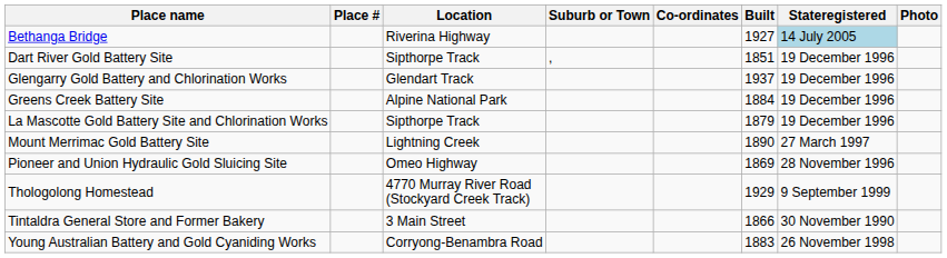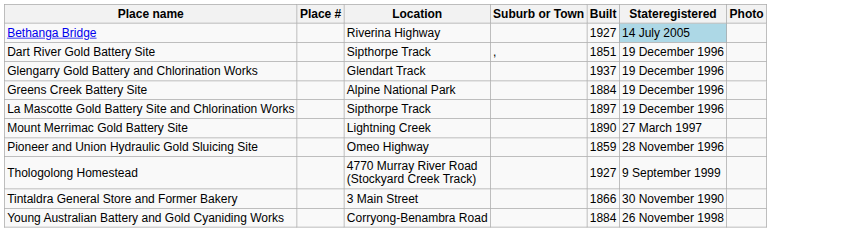 <table class="wikitable sortable">
 <tr>
 <th>Place name</th>
 <th>Place #</th>
 <th>Location</th>
 <th>Suburb or Town</th>
-<th>Co-ordinates</th>
 <th>Built</th>
 <th>Stateregistered</th>
 <th class="unsortable">Photo</th>
 </tr>
 <tr>
 <td><a href='#'>Bethanga Bridge</a></td>
 <td></td>
 <td>Riverina Highway</td>
-<td></td>
 <td></td>
 <td>1927</td>
 <td style="background: lightblue;">14 July 2005</td>
 <td></td>
 </tr>
 <tr>
 <td>Dart River Gold Battery Site</td>
 <td></td>
 <td>Sipthorpe Track</td>
 <td>,<br></td>
-<td></td>
 <td>1851</td>
 <td>19 December 1996</td>
 <td></td>
 </tr>
 <tr>
 <td>Glengarry Gold Battery and Chlorination Works</td>
 <td></td>
 <td>Glendart Track</td>
-<td></td>
 <td></td>
 <td>1937</td>
 <td>19 December 1996</td>
 <td></td>
 </tr>
 <tr>
 <td>Greens Creek Battery Site</td>
 <td></td>
 <td>Alpine National Park</td>
 <td></td>
-<td></td>
 <td>1884</td>
 <td>19 December 1996</td>
 <td></td>
 </tr>
 <tr>
 <td>La Mascotte Gold Battery Site and Chlorination Works</td>
 <td></td>
 <td>Sipthorpe Track</td>
 <td></td>
-<td></td>
-<td>1879</td>
+<td>1897</td>
 <td>19 December 1996</td>
 <td></td>
 </tr>
 <tr>
 <td>Mount Merrimac Gold Battery Site</td>
 <td></td>
 <td>Lightning Creek</td>
-<td></td>
 <td></td>
 <td>1890</td>
 <td>27 March 1997</td>
 <td></td>
 </tr>
 <tr>
 <td>Pioneer and Union Hydraulic Gold Sluicing Site</td>
 <td></td>
 <td>Omeo Highway</td>
 <td></td>
-<td></td>
-<td>1869</td>
+<td>1859</td>
 <td>28 November 1996</td>
 <td></td>
 </tr>
 <tr>
 <td>Thologolong Homestead</td>
 <td></td>
 <td>4770 Murray River Road<br>(Stockyard Creek Track)</td>
 <td></td>
-<td></td>
-<td>1929</td>
+<td>1927</td>
 <td>9 September 1999</td>
 <td></td>
 </tr>
 <tr>
 <td>Tintaldra General Store and Former Bakery</td>
 <td></td>
 <td>3 Main Street</td>
-<td></td>
 <td></td>
 <td>1866</td>
 <td>30 November 1990</td>
 <td></td>
 </tr>
 <tr>
 <td>Young Australian Battery and Gold Cyaniding Works</td>
 <td></td>
 <td>Corryong-Benambra Road</td>
 <td></td>
-<td></td>
-<td>1883</td>
+<td>1884</td>
 <td>26 November 1998</td>
 <td></td>
 </tr>
 </table>
